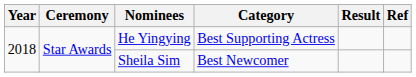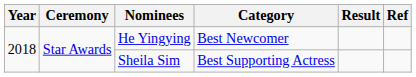 <table class="wikitable">
 <tr>
 <th>Year</th>
 <th>Ceremony</th>
 <th>Nominees</th>
 <th>Category</th>
 <th>Result</th>
 <th>Ref</th>
 </tr>
 <tr>
 <td rowspan="2">2018</td>
 <td rowspan="10"><a href='#'>Star Awards</a></td>
 <td><a href='#'>He Yingying</a></td>
-<td><a href='#'>Best Supporting Actress</a></td>
+<td><a href='#'>Best Newcomer</a></td>
 <td></td>
 <td></td>
 </tr>
 <tr>
 <td><a href='#'>Sheila Sim</a></td>
-<td><a href='#'>Best Newcomer</a></td>
+<td><a href='#'>Best Supporting Actress</a></td>
 <td></td>
 <td></td>
 </tr>
 </table>
